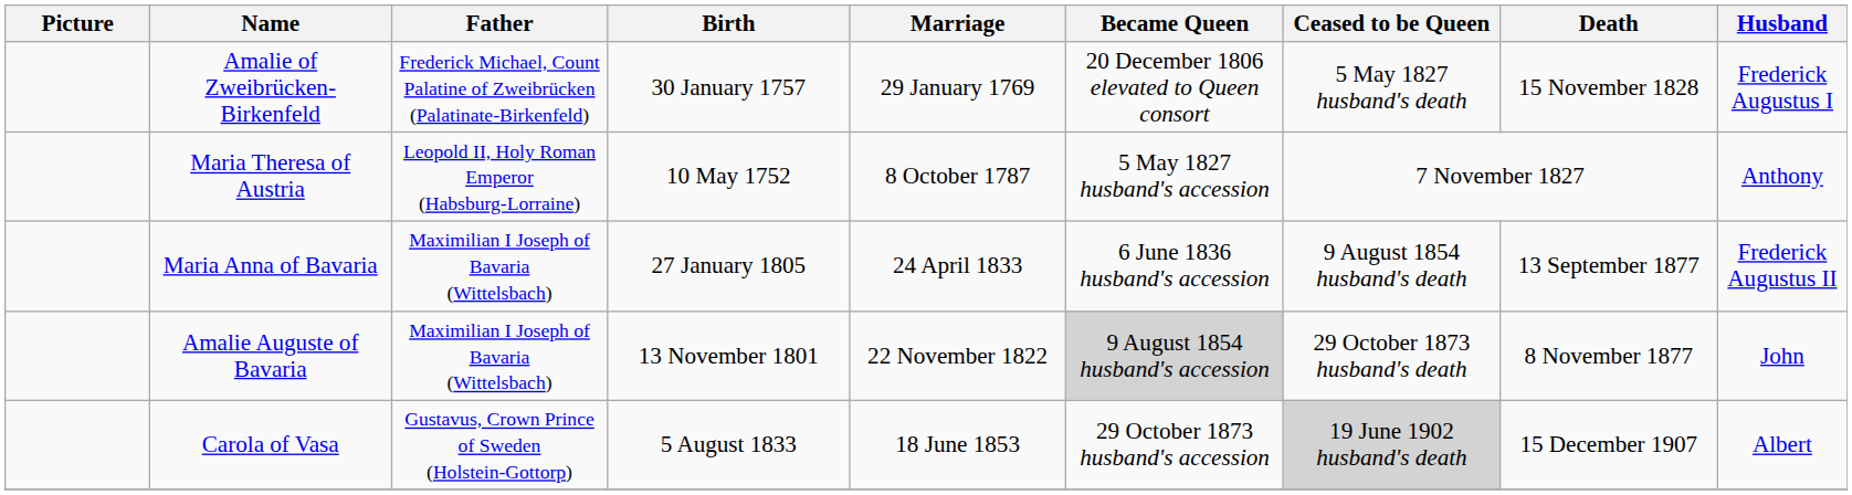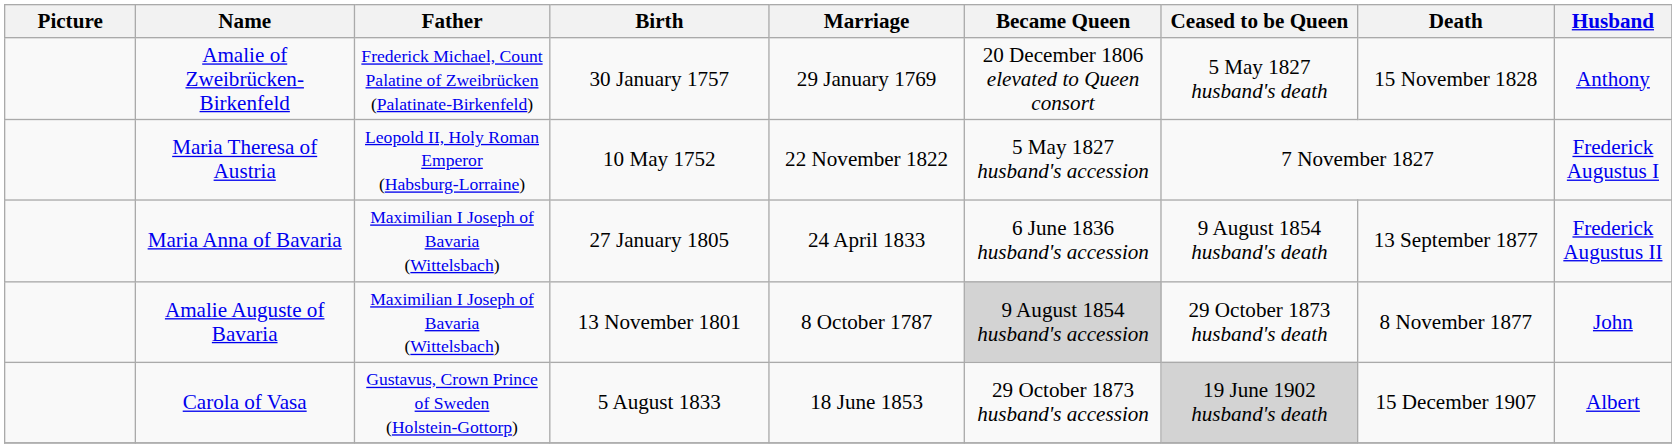 <table width=100% class="wikitable">
 <tr>
 <th width = "6%">Picture</th>
 <th width = "10%">Name</th>
 <th width = "9%">Father</th>
 <th width = "10%">Birth</th>
 <th width = "9%">Marriage</th>
 <th width = "9%">Became Queen</th>
 <th width = "9%">Ceased to be Queen</th>
 <th width = "9%">Death</th>
 <th width = "5%"><a href='#'>Husband</a></th>
 </tr>
 <tr>
 <td align="center"></td>
 <td align="center"><a href='#'>Amalie of Zweibrücken-Birkenfeld</a></td>
 <td align="center"><small><a href='#'>Frederick Michael, Count Palatine of Zweibrücken</a><br>(<a href='#'>Palatinate-Birkenfeld</a>)</small></td>
 <td align="center">30 January 1757</td>
 <td align="center">29 January 1769</td>
 <td align="center">20 December 1806<br><em>elevated to Queen consort</em></td>
 <td align="center">5 May 1827<br><em>husband's death</em></td>
 <td align="center">15 November 1828</td>
-<td align="center"><a href='#'>Frederick Augustus I</a></td>
+<td align="center"><a href='#'>Anthony</a></td>
 </tr>
 <tr>
 <td align="center"></td>
 <td align="center"><a href='#'>Maria Theresa of Austria</a></td>
 <td align="center"><small><a href='#'>Leopold II, Holy Roman Emperor</a><br>(<a href='#'>Habsburg-Lorraine</a>)</small></td>
 <td align="center">10 May 1752</td>
-<td align="center">8 October 1787</td>
+<td align="center">22 November 1822</td>
 <td align="center">5 May 1827<br><em>husband's accession</em></td>
 <td align="center" colspan="2">7 November 1827</td>
-<td align="center"><a href='#'>Anthony</a></td>
+<td align="center"><a href='#'>Frederick Augustus I</a></td>
 </tr>
 <tr>
 <td align="center"></td>
 <td align="center"><a href='#'>Maria Anna of Bavaria</a></td>
 <td align="center"><small><a href='#'>Maximilian I Joseph of Bavaria</a><br>(<a href='#'>Wittelsbach</a>)</small></td>
 <td align="center">27 January 1805</td>
 <td align="center">24 April 1833</td>
 <td align="center">6 June 1836<br><em>husband's accession</em></td>
 <td align="center">9 August 1854<br><em>husband's death</em></td>
 <td align="center">13 September 1877</td>
 <td align="center"><a href='#'>Frederick Augustus II</a></td>
 </tr>
 <tr>
 <td align="center"></td>
 <td align="center"><a href='#'>Amalie Auguste of Bavaria</a></td>
 <td align="center"><small><a href='#'>Maximilian I Joseph of Bavaria</a><br>(<a href='#'>Wittelsbach</a>)</small></td>
 <td align="center">13 November 1801</td>
-<td align="center">22 November 1822</td>
+<td align="center">8 October 1787</td>
 <td align="center" style="background: lightgrey;">9 August 1854<br><em>husband's accession</em></td>
 <td align="center">29 October 1873<br><em>husband's death</em></td>
 <td align="center">8 November 1877</td>
 <td align="center"><a href='#'>John</a></td>
 </tr>
 <tr>
 <td align="center"></td>
 <td align="center"><a href='#'>Carola of Vasa</a></td>
 <td align="center"><small><a href='#'>Gustavus, Crown Prince of Sweden</a><br>(<a href='#'>Holstein-Gottorp</a>)</small></td>
 <td align="center">5 August 1833</td>
 <td align="center">18 June 1853</td>
 <td align="center">29 October 1873<br><em>husband's accession</em></td>
 <td align="center" style="background: lightgrey;">19 June 1902<br><em>husband's death</em></td>
 <td align="center">15 December 1907</td>
 <td align="center"><a href='#'>Albert</a></td>
 </tr>
 <tr>
 </tr>
 </table>
